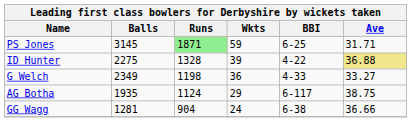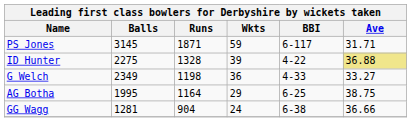 <table class="wikitable" width="60%">
 <tr bgcolor="#efefef">
 <th colspan=6>Leading first class bowlers for Derbyshire by wickets taken</th>
 </tr>
 <tr bgcolor="#efefef">
 <th>Name</th>
 <th>Balls</th>
 <th>Runs</th>
 <th>Wkts</th>
 <th>BBI</th>
 <th><a href='#'>Ave</a></th>
 </tr>
 <tr>
 <td><a href='#'>PS Jones</a></td>
 <td>3145</td>
-<td style="background: lightgreen;">1871</td>
+<td>1871</td>
 <td>59</td>
-<td>6-25</td>
+<td>6-117</td>
 <td>31.71</td>
 </tr>
 <tr>
 <td><a href='#'>ID Hunter</a></td>
 <td>2275</td>
 <td>1328</td>
 <td>39</td>
 <td>4-22</td>
 <td style="background: khaki;">36.88</td>
 </tr>
 <tr>
 <td><a href='#'>G Welch</a></td>
 <td>2349</td>
 <td>1198</td>
 <td>36</td>
 <td>4-33</td>
 <td>33.27</td>
 </tr>
 <tr>
 <td><a href='#'>AG Botha</a></td>
-<td>1935</td>
-<td>1124</td>
+<td>1995</td>
+<td>1164</td>
 <td>29</td>
-<td>6-117</td>
+<td>6-25</td>
 <td>38.75</td>
 </tr>
 <tr>
 <td><a href='#'>GG Wagg</a></td>
 <td>1281</td>
 <td>904</td>
 <td>24</td>
 <td>6-38</td>
 <td>36.66</td>
 </tr>
 <tr>
 </tr>
 </table>
